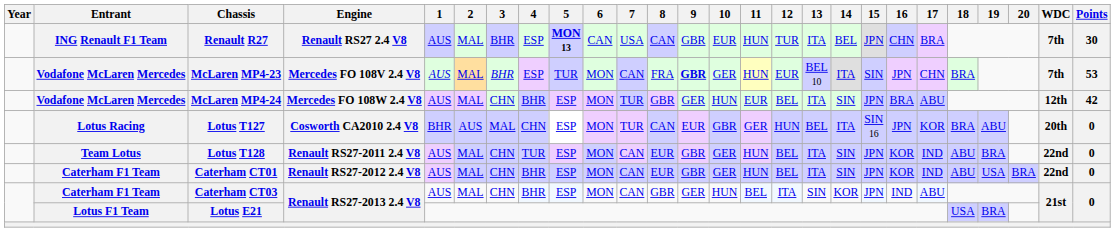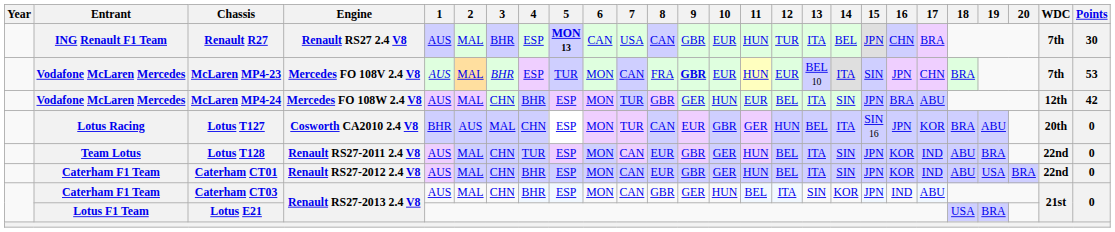 <table class="wikitable" style="text-align:center; font-size:85%">
 <tr>
 <th>Year</th>
 <th>Entrant</th>
 <th>Chassis</th>
 <th>Engine</th>
 <th>1</th>
 <th>2</th>
 <th>3</th>
 <th>4</th>
 <th>5</th>
 <th>6</th>
 <th>7</th>
 <th>8</th>
 <th>9</th>
 <th>10</th>
 <th>11</th>
 <th>12</th>
 <th>13</th>
 <th>14</th>
 <th>15</th>
 <th>16</th>
 <th>17</th>
 <th>18</th>
 <th>19</th>
 <th>20</th>
 <th>WDC</th>
 <th><a href='#'>Points</a></th>
 </tr>
 <tr>
 <td></td>
 <th nowrap><a href='#'>ING</a> <a href='#'>Renault F1 Team</a></th>
 <th nowrap><a href='#'>Renault</a> <a href='#'>R27</a></th>
 <th nowrap><a href='#'>Renault</a> RS27 2.4 <a href='#'>V8</a></th>
 <td style="background:#cfcfff;"><a href='#'>AUS</a><br></td>
 <td style="background:#dfffdf;"><a href='#'>MAL</a><br></td>
 <td style="background:#cfcfff;"><a href='#'>BHR</a><br></td>
 <td style="background:#dfffdf;"><a href='#'>ESP</a><br></td>
 <td style="background:#cfcfff;"><strong><a href='#'>MON</a><br><small>13</small></strong></td>
 <td style="background:#dfffdf;"><a href='#'>CAN</a><br></td>
 <td style="background:#dfffdf;"><a href='#'>USA</a><br></td>
 <td style="background:#cfcfff;"><a href='#'>CAN</a><br></td>
 <td style="background:#dfffdf;"><a href='#'>GBR</a><br></td>
 <td style="background:#dfffdf;"><a href='#'>EUR</a><br></td>
 <td style="background:#dfffdf;"><a href='#'>HUN</a><br></td>
 <td style="background:#dfffdf;"><a href='#'>TUR</a><br></td>
 <td style="background:#dfffdf;"><a href='#'>ITA</a><br></td>
 <td style="background:#dfffdf;"><a href='#'>BEL</a><br></td>
 <td style="background:#dfdfdf;"><a href='#'>JPN</a><br></td>
 <td style="background:#cfcfff;"><a href='#'>CHN</a><br></td>
 <td style="background:#efcfff;"><a href='#'>BRA</a><br></td>
 <td colspan=3></td>
 <th>7th</th>
 <th>30</th>
 </tr>
 <tr>
 <td></td>
 <th nowrap><a href='#'>Vodafone</a> <a href='#'>McLaren</a> <a href='#'>Mercedes</a></th>
 <th nowrap><a href='#'>McLaren</a> <a href='#'>MP4-23</a></th>
 <th nowrap><a href='#'>Mercedes</a> FO 108V 2.4 <a href='#'>V8</a></th>
 <td style="background:#dfffdf;"><em><a href='#'>AUS</a></em><br></td>
 <td style="background:#ffdf9f;"><a href='#'>MAL</a> <br></td>
 <td style="background:#dfffdf;"><em><a href='#'>BHR</a></em><br></td>
 <td style="background:#efcfff;"><a href='#'>ESP</a><br></td>
 <td style="background:#cfcfff;"><a href='#'>TUR</a><br></td>
 <td style="background:#dfffdf;"><a href='#'>MON</a><br></td>
 <td style="background:#cfcfff;"><a href='#'>CAN</a><br></td>
 <td style="background:#dfffdf;"><a href='#'>FRA</a><br></td>
 <td style="background:#dfffdf;"><strong><a href='#'>GBR</a></strong><br></td>
-<td style="background:#dfffdf;"><a href='#'>GER</a><br></td>
+<td style="background:#dfffdf;"><a href='#'>EUR</a><br></td>
 <td style="background:#ffffbf;"><a href='#'>HUN</a><br></td>
 <td style="background:#dfffdf;"><a href='#'>EUR</a><br></td>
 <td style="background:#cfcfff;"><a href='#'>BEL</a><br><small>10</small></td>
 <td style="background:#dfdfdf;"><a href='#'>ITA</a><br></td>
 <td style="background:#cfcfff;"><a href='#'>SIN</a><br></td>
 <td style="background:#efcfff;"><a href='#'>JPN</a><br></td>
 <td style="background:#efcfff;"><a href='#'>CHN</a><br></td>
 <td style="background:#dfffdf;"><a href='#'>BRA</a><br></td>
 <td colspan=2></td>
 <th>7th</th>
 <th>53</th>
 </tr>
 <tr>
 <td></td>
 <th nowrap><a href='#'>Vodafone</a> <a href='#'>McLaren</a> <a href='#'>Mercedes</a></th>
 <th nowrap><a href='#'>McLaren</a> <a href='#'>MP4-24</a></th>
 <th nowrap><a href='#'>Mercedes</a> FO 108W 2.4 <a href='#'>V8</a></th>
 <td style="background:#efcfff;"><a href='#'>AUS</a><br></td>
 <td style="background:#efcfff;"><a href='#'>MAL</a><br></td>
 <td style="background:#dfffdf;"><a href='#'>CHN</a><br></td>
 <td style="background:#cfcfff;"><a href='#'>BHR</a><br></td>
 <td style="background:#efcfff;"><a href='#'>ESP</a><br></td>
 <td style="background:#efcfff;"><a href='#'>MON</a><br></td>
 <td style="background:#cfcfff;"><a href='#'>TUR</a><br></td>
 <td style="background:#efcfff;"><a href='#'>GBR</a><br></td>
 <td style="background:#dfffdf;"><a href='#'>GER</a><br></td>
 <td style="background:#dfffdf;"><a href='#'>HUN</a><br></td>
 <td style="background:#dfffdf;"><a href='#'>EUR</a><br></td>
 <td style="background:#dfffdf;"><a href='#'>BEL</a><br></td>
 <td style="background:#dfffdf;"><a href='#'>ITA</a><br></td>
 <td style="background:#dfffdf;"><a href='#'>SIN</a><br></td>
 <td style="background:#cfcfff;"><a href='#'>JPN</a><br></td>
 <td style="background:#cfcfff;"><a href='#'>BRA</a><br></td>
 <td style="background:#cfcfff;"><a href='#'>ABU</a><br></td>
 <td colspan=3></td>
 <th>12th</th>
 <th>42</th>
 </tr>
 <tr>
 <td></td>
 <th nowrap><a href='#'>Lotus Racing</a></th>
 <th nowrap><a href='#'>Lotus</a> <a href='#'>T127</a></th>
 <th nowrap><a href='#'>Cosworth</a> CA2010 2.4 <a href='#'>V8</a></th>
 <td style="background:#cfcfff;"><a href='#'>BHR</a><br></td>
 <td style="background:#cfcfff;"><a href='#'>AUS</a><br></td>
 <td style="background:#cfcfff;"><a href='#'>MAL</a><br></td>
 <td style="background:#cfcfff;"><a href='#'>CHN</a><br></td>
 <td style="background:white;"><a href='#'>ESP</a><br></td>
 <td style="background:#efcfff;"><a href='#'>MON</a><br></td>
 <td style="background:#efcfff;"><a href='#'>TUR</a><br></td>
 <td style="background:#cfcfff;"><a href='#'>CAN</a><br></td>
 <td style="background:#efcfff;"><a href='#'>EUR</a><br></td>
 <td style="background:#cfcfff;"><a href='#'>GBR</a><br></td>
 <td style="background:#efcfff;"><a href='#'>GER</a><br></td>
 <td style="background:#cfcfff;"><a href='#'>HUN</a><br></td>
 <td style="background:#cfcfff;"><a href='#'>BEL</a><br></td>
 <td style="background:#cfcfff;"><a href='#'>ITA</a><br></td>
 <td style="background:#cfcfff;"><a href='#'>SIN</a><br><small>16</small></td>
 <td style="background:#cfcfff;"><a href='#'>JPN</a><br></td>
 <td style="background:#cfcfff;"><a href='#'>KOR</a><br></td>
 <td style="background:#cfcfff;"><a href='#'>BRA</a><br></td>
 <td style="background:#cfcfff;"><a href='#'>ABU</a><br></td>
 <td></td>
 <th>20th</th>
 <th>0</th>
 </tr>
 <tr>
 <td></td>
 <th nowrap><a href='#'>Team Lotus</a></th>
 <th nowrap><a href='#'>Lotus</a> <a href='#'>T128</a></th>
 <th nowrap><a href='#'>Renault</a> RS27-2011 2.4 <a href='#'>V8</a></th>
 <td style="background:#efcfff;"><a href='#'>AUS</a><br></td>
 <td style="background:#cfcfff;"><a href='#'>MAL</a><br></td>
 <td style="background:#cfcfff;"><a href='#'>CHN</a><br></td>
 <td style="background:#cfcfff;"><a href='#'>TUR</a><br></td>
 <td style="background:#efcfff;"><a href='#'>ESP</a><br></td>
 <td style="background:#cfcfff;"><a href='#'>MON</a><br></td>
 <td style="background:#efcfff;"><a href='#'>CAN</a><br></td>
 <td style="background:#cfcfff;"><a href='#'>EUR</a><br></td>
 <td style="background:#efcfff;"><a href='#'>GBR</a><br></td>
 <td style="background:#cfcfff;"><a href='#'>GER</a><br></td>
 <td style="background:#efcfff;"><a href='#'>HUN</a><br></td>
 <td style="background:#cfcfff;"><a href='#'>BEL</a><br></td>
 <td style="background:#cfcfff;"><a href='#'>ITA</a><br></td>
 <td style="background:#cfcfff;"><a href='#'>SIN</a><br></td>
 <td style="background:#cfcfff;"><a href='#'>JPN</a><br></td>
 <td style="background:#cfcfff;"><a href='#'>KOR</a><br></td>
 <td style="background:#cfcfff;"><a href='#'>IND</a><br></td>
 <td style="background:#cfcfff;"><a href='#'>ABU</a><br></td>
 <td style="background:#cfcfff;"><a href='#'>BRA</a><br></td>
 <td></td>
 <th>22nd</th>
 <th>0</th>
 </tr>
 <tr>
 <td></td>
 <th nowrap><a href='#'>Caterham F1 Team</a></th>
 <th nowrap><a href='#'>Caterham</a> <a href='#'>CT01</a></th>
 <th nowrap><a href='#'>Renault</a> RS27-2012 2.4 <a href='#'>V8</a></th>
 <td style="background:#efcfff;"><a href='#'>AUS</a><br></td>
 <td style="background:#cfcfff;"><a href='#'>MAL</a><br></td>
 <td style="background:#cfcfff;"><a href='#'>CHN</a><br></td>
 <td style="background:#cfcfff;"><a href='#'>BHR</a><br></td>
 <td style="background:#cfcfff;"><a href='#'>ESP</a><br></td>
 <td style="background:#cfcfff;"><a href='#'>MON</a><br></td>
 <td style="background:#cfcfff;"><a href='#'>CAN</a><br></td>
 <td style="background:#cfcfff;"><a href='#'>EUR</a><br></td>
 <td style="background:#cfcfff;"><a href='#'>GBR</a><br></td>
 <td style="background:#cfcfff;"><a href='#'>GER</a><br></td>
 <td style="background:#cfcfff;"><a href='#'>HUN</a><br></td>
 <td style="background:#cfcfff;"><a href='#'>BEL</a><br></td>
 <td style="background:#cfcfff;"><a href='#'>ITA</a><br></td>
 <td style="background:#cfcfff;"><a href='#'>SIN</a><br></td>
 <td style="background:#cfcfff;"><a href='#'>JPN</a><br></td>
 <td style="background:#cfcfff;"><a href='#'>KOR</a><br></td>
 <td style="background:#cfcfff;"><a href='#'>IND</a><br></td>
 <td style="background:#cfcfff;"><a href='#'>ABU</a><br></td>
 <td style="background:#cfcfff;"><a href='#'>USA</a><br></td>
 <td style="background:#cfcfff;"><a href='#'>BRA</a><br></td>
 <th>22nd</th>
 <th>0</th>
 </tr>
 <tr>
 <td rowspan=2></td>
 <th nowrap><a href='#'>Caterham F1 Team</a></th>
 <th nowrap><a href='#'>Caterham</a> <a href='#'>CT03</a></th>
 <th rowspan=2 nowrap><a href='#'>Renault</a> RS27-2013 2.4 <a href='#'>V8</a></th>
 <td><a href='#'>AUS</a></td>
 <td><a href='#'>MAL</a></td>
 <td><a href='#'>CHN</a></td>
 <td style="background:#f1f8ff;"><a href='#'>BHR</a><br></td>
 <td style="background:#f1f8ff;"><a href='#'>ESP</a><br></td>
 <td><a href='#'>MON</a></td>
 <td><a href='#'>CAN</a></td>
 <td><a href='#'>GBR</a></td>
 <td><a href='#'>GER</a></td>
 <td><a href='#'>HUN</a></td>
 <td style="background:#f1f8ff;"><a href='#'>BEL</a><br></td>
 <td style="background:#f1f8ff;"><a href='#'>ITA</a><br></td>
 <td><a href='#'>SIN</a></td>
 <td><a href='#'>KOR</a></td>
 <td style="background:#f1f8ff;"><a href='#'>JPN</a><br></td>
 <td><a href='#'>IND</a></td>
 <td style="background:#f1f8ff;"><a href='#'>ABU</a><br></td>
 <td colspan=3></td>
 <th rowspan=2>21st</th>
 <th rowspan=2>0</th>
 </tr>
 <tr>
 <th nowrap><a href='#'>Lotus F1 Team</a></th>
 <th nowrap><a href='#'>Lotus</a> <a href='#'>E21</a></th>
 <td colspan=17></td>
 <td style="background:#cfcfff;"><a href='#'>USA</a><br></td>
 <td style="background:#cfcfff;"><a href='#'>BRA</a><br></td>
 <td></td>
 </tr>
 <tr>
 <th colspan="26"></th>
 </tr>
 </table>
